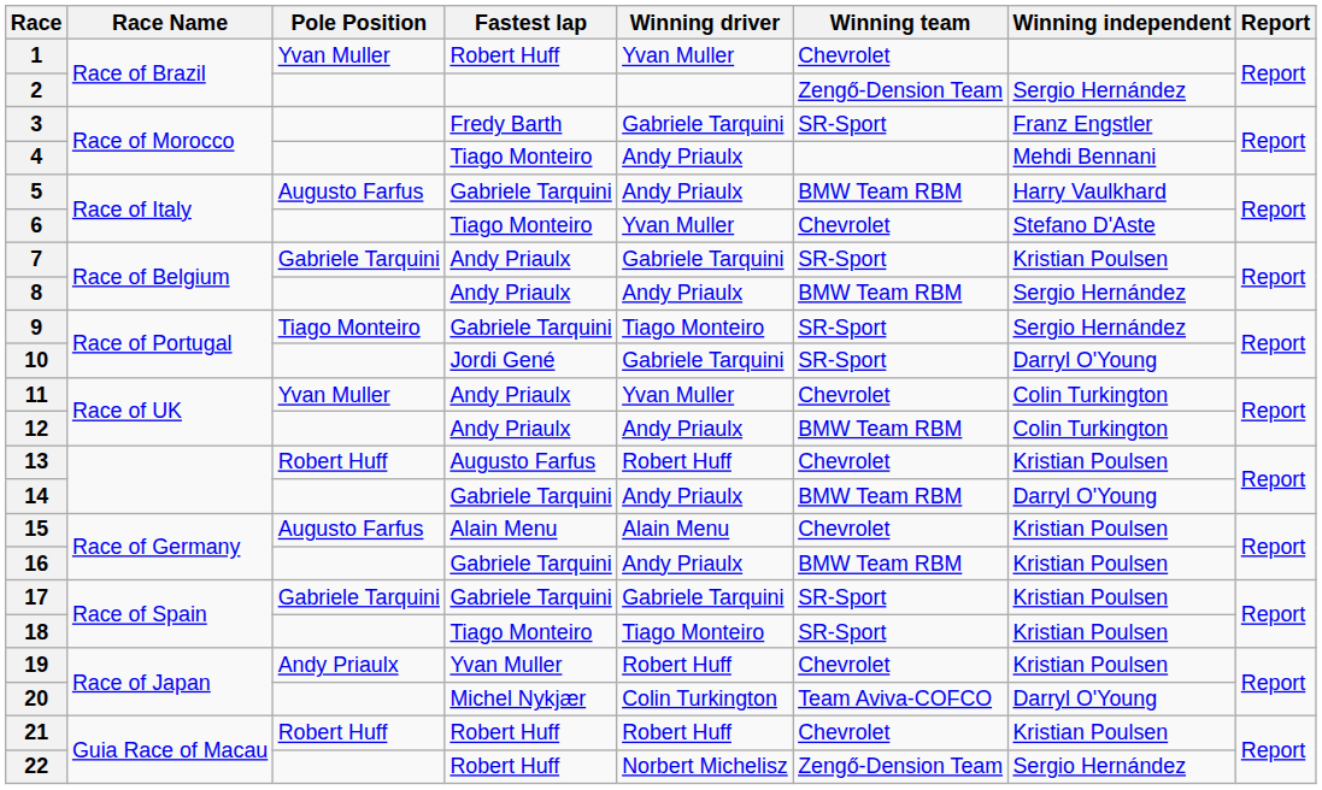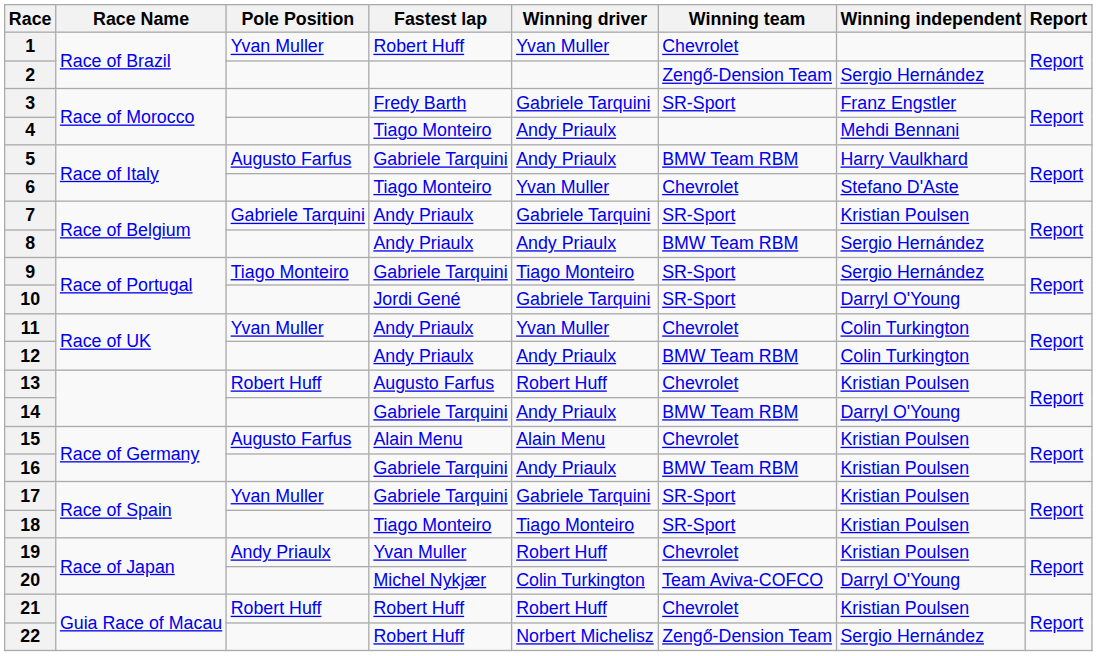 <table class="wikitable" style="font-size: 85%">
 <tr>
 <th>Race</th>
 <th nowrap>Race Name</th>
 <th nowrap>Pole Position</th>
 <th nowrap>Fastest lap</th>
 <th nowrap>Winning driver</th>
 <th nowrap>Winning team</th>
 <th nowrap>Winning independent</th>
 <th>Report</th>
 </tr>
 <tr>
 <th>1</th>
 <td rowspan=2> <a href='#'>Race of Brazil</a></td>
 <td> <a href='#'>Yvan Muller</a></td>
 <td> <a href='#'>Robert Huff</a></td>
 <td> <a href='#'>Yvan Muller</a></td>
 <td> <a href='#'>Chevrolet</a></td>
 <td></td>
 <td rowspan=2><a href='#'>Report</a></td>
 </tr>
 <tr>
 <th>2</th>
 <td></td>
 <td></td>
 <td></td>
 <td nowrap> <a href='#'>Zengő-Dension Team</a></td>
 <td> <a href='#'>Sergio Hernández</a></td>
 </tr>
 <tr>
 <th>3</th>
 <td rowspan=2> <a href='#'>Race of Morocco</a></td>
 <td></td>
 <td> <a href='#'>Fredy Barth</a></td>
 <td> <a href='#'>Gabriele Tarquini</a></td>
 <td> <a href='#'>SR-Sport</a></td>
 <td> <a href='#'>Franz Engstler</a></td>
 <td rowspan=2><a href='#'>Report</a></td>
 </tr>
 <tr>
 <th>4</th>
 <td></td>
 <td> <a href='#'>Tiago Monteiro</a></td>
 <td> <a href='#'>Andy Priaulx</a></td>
 <td></td>
 <td> <a href='#'>Mehdi Bennani</a></td>
 </tr>
 <tr>
 <th>5</th>
 <td rowspan=2> <a href='#'>Race of Italy</a></td>
 <td> <a href='#'>Augusto Farfus</a></td>
 <td> <a href='#'>Gabriele Tarquini</a></td>
 <td> <a href='#'>Andy Priaulx</a></td>
 <td> <a href='#'>BMW Team RBM</a></td>
 <td> <a href='#'>Harry Vaulkhard</a></td>
 <td rowspan=2><a href='#'>Report</a></td>
 </tr>
 <tr>
 <th>6</th>
 <td></td>
 <td> <a href='#'>Tiago Monteiro</a></td>
 <td> <a href='#'>Yvan Muller</a></td>
 <td> <a href='#'>Chevrolet</a></td>
 <td> <a href='#'>Stefano D'Aste</a></td>
 </tr>
 <tr>
 <th>7</th>
 <td rowspan=2> <a href='#'>Race of Belgium</a></td>
 <td> <a href='#'>Gabriele Tarquini</a></td>
 <td> <a href='#'>Andy Priaulx</a></td>
 <td> <a href='#'>Gabriele Tarquini</a></td>
 <td> <a href='#'>SR-Sport</a></td>
 <td> <a href='#'>Kristian Poulsen</a></td>
 <td rowspan=2><a href='#'>Report</a></td>
 </tr>
 <tr>
 <th>8</th>
 <td></td>
 <td> <a href='#'>Andy Priaulx</a></td>
 <td> <a href='#'>Andy Priaulx</a></td>
 <td> <a href='#'>BMW Team RBM</a></td>
 <td> <a href='#'>Sergio Hernández</a></td>
 </tr>
 <tr>
 <th>9</th>
 <td rowspan=2> <a href='#'>Race of Portugal</a></td>
 <td> <a href='#'>Tiago Monteiro</a></td>
 <td> <a href='#'>Gabriele Tarquini</a></td>
 <td> <a href='#'>Tiago Monteiro</a></td>
 <td> <a href='#'>SR-Sport</a></td>
 <td> <a href='#'>Sergio Hernández</a></td>
 <td rowspan=2><a href='#'>Report</a></td>
 </tr>
 <tr>
 <th>10</th>
 <td></td>
 <td> <a href='#'>Jordi Gené</a></td>
 <td> <a href='#'>Gabriele Tarquini</a></td>
 <td> <a href='#'>SR-Sport</a></td>
 <td> <a href='#'>Darryl O'Young</a></td>
 </tr>
 <tr>
 <th>11</th>
 <td rowspan=2> <a href='#'>Race of UK</a></td>
 <td> <a href='#'>Yvan Muller</a></td>
 <td> <a href='#'>Andy Priaulx</a></td>
 <td> <a href='#'>Yvan Muller</a></td>
 <td> <a href='#'>Chevrolet</a></td>
 <td> <a href='#'>Colin Turkington</a></td>
 <td rowspan=2><a href='#'>Report</a></td>
 </tr>
 <tr>
 <th>12</th>
 <td></td>
 <td> <a href='#'>Andy Priaulx</a></td>
 <td> <a href='#'>Andy Priaulx</a></td>
 <td> <a href='#'>BMW Team RBM</a></td>
 <td> <a href='#'>Colin Turkington</a></td>
 </tr>
 <tr>
 <th>13</th>
 <td rowspan=2></td>
 <td> <a href='#'>Robert Huff</a></td>
 <td> <a href='#'>Augusto Farfus</a></td>
 <td> <a href='#'>Robert Huff</a></td>
 <td> <a href='#'>Chevrolet</a></td>
 <td> <a href='#'>Kristian Poulsen</a></td>
 <td rowspan=2><a href='#'>Report</a></td>
 </tr>
 <tr>
 <th>14</th>
 <td></td>
 <td> <a href='#'>Gabriele Tarquini</a></td>
 <td> <a href='#'>Andy Priaulx</a></td>
 <td> <a href='#'>BMW Team RBM</a></td>
 <td> <a href='#'>Darryl O'Young</a></td>
 </tr>
 <tr>
 <th>15</th>
 <td rowspan=2> <a href='#'>Race of Germany</a></td>
 <td> <a href='#'>Augusto Farfus</a></td>
 <td> <a href='#'>Alain Menu</a></td>
 <td> <a href='#'>Alain Menu</a></td>
 <td> <a href='#'>Chevrolet</a></td>
 <td> <a href='#'>Kristian Poulsen</a></td>
 <td rowspan=2><a href='#'>Report</a></td>
 </tr>
 <tr>
 <th>16</th>
 <td></td>
 <td> <a href='#'>Gabriele Tarquini</a></td>
 <td> <a href='#'>Andy Priaulx</a></td>
 <td> <a href='#'>BMW Team RBM</a></td>
 <td> <a href='#'>Kristian Poulsen</a></td>
 </tr>
 <tr>
 <th>17</th>
 <td rowspan=2> <a href='#'>Race of Spain</a></td>
-<td> <a href='#'>Gabriele Tarquini</a></td>
+<td> <a href='#'>Yvan Muller</a></td>
 <td> <a href='#'>Gabriele Tarquini</a></td>
 <td> <a href='#'>Gabriele Tarquini</a></td>
 <td> <a href='#'>SR-Sport</a></td>
 <td> <a href='#'>Kristian Poulsen</a></td>
 <td rowspan=2><a href='#'>Report</a></td>
 </tr>
 <tr>
 <th>18</th>
 <td></td>
 <td> <a href='#'>Tiago Monteiro</a></td>
 <td> <a href='#'>Tiago Monteiro</a></td>
 <td> <a href='#'>SR-Sport</a></td>
 <td> <a href='#'>Kristian Poulsen</a></td>
 </tr>
 <tr>
 <th>19</th>
 <td rowspan=2> <a href='#'>Race of Japan</a></td>
 <td> <a href='#'>Andy Priaulx</a></td>
 <td> <a href='#'>Yvan Muller</a></td>
 <td> <a href='#'>Robert Huff</a></td>
 <td> <a href='#'>Chevrolet</a></td>
 <td> <a href='#'>Kristian Poulsen</a></td>
 <td rowspan=2><a href='#'>Report</a></td>
 </tr>
 <tr>
 <th>20</th>
 <td></td>
 <td> <a href='#'>Michel Nykjær</a></td>
 <td> <a href='#'>Colin Turkington</a></td>
 <td> <a href='#'>Team Aviva-COFCO</a></td>
 <td> <a href='#'>Darryl O'Young</a></td>
 </tr>
 <tr>
 <th>21</th>
 <td rowspan=2> <a href='#'>Guia Race of Macau</a></td>
 <td> <a href='#'>Robert Huff</a></td>
 <td> <a href='#'>Robert Huff</a></td>
 <td> <a href='#'>Robert Huff</a></td>
 <td> <a href='#'>Chevrolet</a></td>
 <td> <a href='#'>Kristian Poulsen</a></td>
 <td rowspan=2><a href='#'>Report</a></td>
 </tr>
 <tr>
 <th>22</th>
 <td></td>
 <td> <a href='#'>Robert Huff</a></td>
 <td nowrap> <a href='#'>Norbert Michelisz</a></td>
 <td nowrap> <a href='#'>Zengő-Dension Team</a></td>
 <td> <a href='#'>Sergio Hernández</a></td>
 </tr>
 </table>
